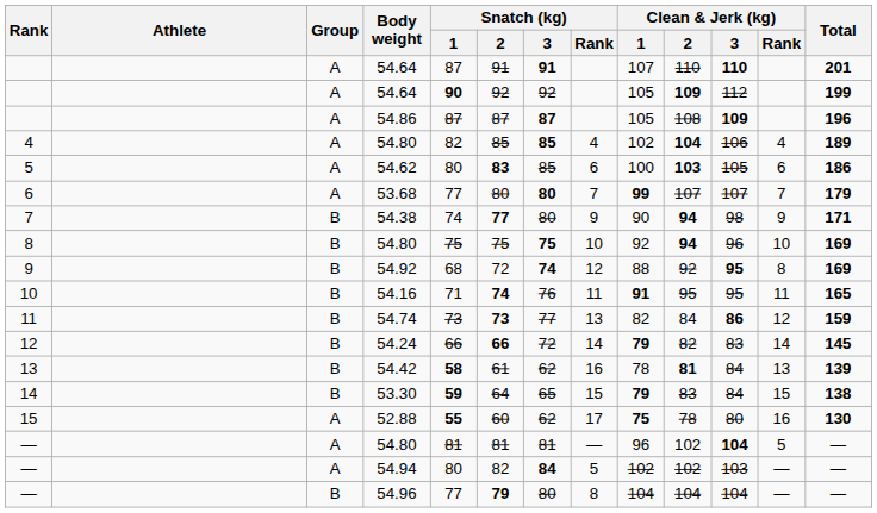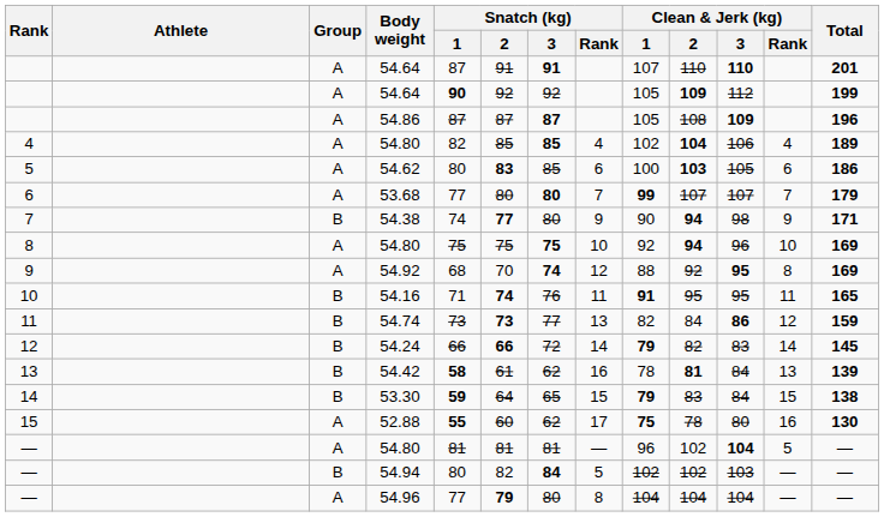 <table class = "wikitable" style="text-align:center;">
 <tr>
 <th rowspan=2 width=40>Rank</th>
 <th rowspan=2 width=250>Athlete</th>
 <th rowspan=2 width=50>Group</th>
 <th rowspan=2 width=60>Body weight</th>
 <th colspan=4>Snatch (kg)</th>
 <th colspan=4>Clean & Jerk (kg)</th>
 <th rowspan=2 width=60>Total</th>
 </tr>
 <tr>
 <th width=40>1</th>
 <th width=40>2</th>
 <th width=40>3</th>
 <th width=40>Rank</th>
 <th width=40>1</th>
 <th width=40>2</th>
 <th width=40>3</th>
 <th width=40>Rank</th>
 </tr>
 <tr>
 <td></td>
 <td align=left></td>
 <td>A</td>
 <td>54.64</td>
 <td>87</td>
 <td><s>91</s></td>
 <td><strong>91</strong></td>
 <td></td>
 <td>107</td>
 <td><s>110</s></td>
 <td><strong>110</strong></td>
 <td></td>
 <td><strong>201</strong></td>
 </tr>
 <tr>
 <td></td>
 <td align=left></td>
 <td>A</td>
 <td>54.64</td>
 <td><strong>90</strong></td>
 <td><s>92</s></td>
 <td><s>92</s></td>
 <td></td>
 <td>105</td>
 <td><strong>109</strong></td>
 <td><s>112</s></td>
 <td></td>
 <td><strong>199</strong></td>
 </tr>
 <tr>
 <td></td>
 <td align=left></td>
 <td>A</td>
 <td>54.86</td>
 <td><s>87</s></td>
 <td><s>87</s></td>
 <td><strong>87</strong></td>
 <td></td>
 <td>105</td>
 <td><s>108</s></td>
 <td><strong>109</strong></td>
 <td></td>
 <td><strong>196</strong></td>
 </tr>
 <tr>
 <td>4</td>
 <td align=left></td>
 <td>A</td>
 <td>54.80</td>
 <td>82</td>
 <td><s>85</s></td>
 <td><strong>85</strong></td>
 <td>4</td>
 <td>102</td>
 <td><strong>104</strong></td>
 <td><s>106</s></td>
 <td>4</td>
 <td><strong>189</strong></td>
 </tr>
 <tr>
 <td>5</td>
 <td align=left></td>
 <td>A</td>
 <td>54.62</td>
 <td>80</td>
 <td><strong>83</strong></td>
 <td><s>85</s></td>
 <td>6</td>
 <td>100</td>
 <td><strong>103</strong></td>
 <td><s>105</s></td>
 <td>6</td>
 <td><strong>186</strong></td>
 </tr>
 <tr>
 <td>6</td>
 <td align=left></td>
 <td>A</td>
 <td>53.68</td>
 <td>77</td>
 <td><s>80</s></td>
 <td><strong>80</strong></td>
 <td>7</td>
 <td><strong>99</strong></td>
 <td><s>107</s></td>
 <td><s>107</s></td>
 <td>7</td>
 <td><strong>179</strong></td>
 </tr>
 <tr>
 <td>7</td>
 <td align=left></td>
 <td>B</td>
 <td>54.38</td>
 <td>74</td>
 <td><strong>77</strong></td>
 <td><s>80</s></td>
 <td>9</td>
 <td>90</td>
 <td><strong>94</strong></td>
 <td><s>98</s></td>
 <td>9</td>
 <td><strong>171</strong></td>
 </tr>
 <tr>
 <td>8</td>
 <td align=left></td>
-<td>B</td>
+<td>A</td>
 <td>54.80</td>
 <td><s>75</s></td>
 <td><s>75</s></td>
 <td><strong>75</strong></td>
 <td>10</td>
 <td>92</td>
 <td><strong>94</strong></td>
 <td><s>96</s></td>
 <td>10</td>
 <td><strong>169</strong></td>
 </tr>
 <tr>
 <td>9</td>
 <td align=left></td>
-<td>B</td>
+<td>A</td>
 <td>54.92</td>
 <td>68</td>
-<td>72</td>
+<td>70</td>
 <td><strong>74</strong></td>
 <td>12</td>
 <td>88</td>
 <td><s>92</s></td>
 <td><strong>95</strong></td>
 <td>8</td>
 <td><strong>169</strong></td>
 </tr>
 <tr>
 <td>10</td>
 <td align=left></td>
 <td>B</td>
 <td>54.16</td>
 <td>71</td>
 <td><strong>74</strong></td>
 <td><s>76</s></td>
 <td>11</td>
 <td><strong>91</strong></td>
 <td><s>95</s></td>
 <td><s>95</s></td>
 <td>11</td>
 <td><strong>165</strong></td>
 </tr>
 <tr>
 <td>11</td>
 <td align=left></td>
 <td>B</td>
 <td>54.74</td>
 <td><s>73</s></td>
 <td><strong>73</strong></td>
 <td><s>77</s></td>
 <td>13</td>
 <td>82</td>
 <td>84</td>
 <td><strong>86</strong></td>
 <td>12</td>
 <td><strong>159</strong></td>
 </tr>
 <tr>
 <td>12</td>
 <td align=left></td>
 <td>B</td>
 <td>54.24</td>
 <td><s>66</s></td>
 <td><strong>66</strong></td>
 <td><s>72</s></td>
 <td>14</td>
 <td><strong>79</strong></td>
 <td><s>82</s></td>
 <td><s>83</s></td>
 <td>14</td>
 <td><strong>145</strong></td>
 </tr>
 <tr>
 <td>13</td>
 <td align=left></td>
 <td>B</td>
 <td>54.42</td>
 <td><strong>58</strong></td>
 <td><s>61</s></td>
 <td><s>62</s></td>
 <td>16</td>
 <td>78</td>
 <td><strong>81</strong></td>
 <td><s>84</s></td>
 <td>13</td>
 <td><strong>139</strong></td>
 </tr>
 <tr>
 <td>14</td>
 <td align=left></td>
 <td>B</td>
 <td>53.30</td>
 <td><strong>59</strong></td>
 <td><s>64</s></td>
 <td><s>65</s></td>
 <td>15</td>
 <td><strong>79</strong></td>
 <td><s>83</s></td>
 <td><s>84</s></td>
 <td>15</td>
 <td><strong>138</strong></td>
 </tr>
 <tr>
 <td>15</td>
 <td align=left></td>
 <td>A</td>
 <td>52.88</td>
 <td><strong>55</strong></td>
 <td><s>60</s></td>
 <td><s>62</s></td>
 <td>17</td>
 <td><strong>75</strong></td>
 <td><s>78</s></td>
 <td><s>80</s></td>
 <td>16</td>
 <td><strong>130</strong></td>
 </tr>
 <tr>
 <td>—</td>
 <td align=left></td>
 <td>A</td>
 <td>54.80</td>
 <td><s>81</s></td>
 <td><s>81</s></td>
 <td><s>81</s></td>
 <td>—</td>
 <td>96</td>
 <td>102</td>
 <td><strong>104</strong></td>
 <td>5</td>
 <td>—</td>
 </tr>
 <tr>
 <td>—</td>
 <td align=left></td>
-<td>A</td>
+<td>B</td>
 <td>54.94</td>
 <td>80</td>
 <td>82</td>
 <td><strong>84</strong></td>
 <td>5</td>
 <td><s>102</s></td>
 <td><s>102</s></td>
 <td><s>103</s></td>
 <td>—</td>
 <td>—</td>
 </tr>
 <tr>
 <td>—</td>
 <td align=left></td>
-<td>B</td>
+<td>A</td>
 <td>54.96</td>
 <td>77</td>
 <td><strong>79</strong></td>
 <td><s>80</s></td>
 <td>8</td>
 <td><s>104</s></td>
 <td><s>104</s></td>
 <td><s>104</s></td>
 <td>—</td>
 <td>—</td>
 </tr>
 </table>
